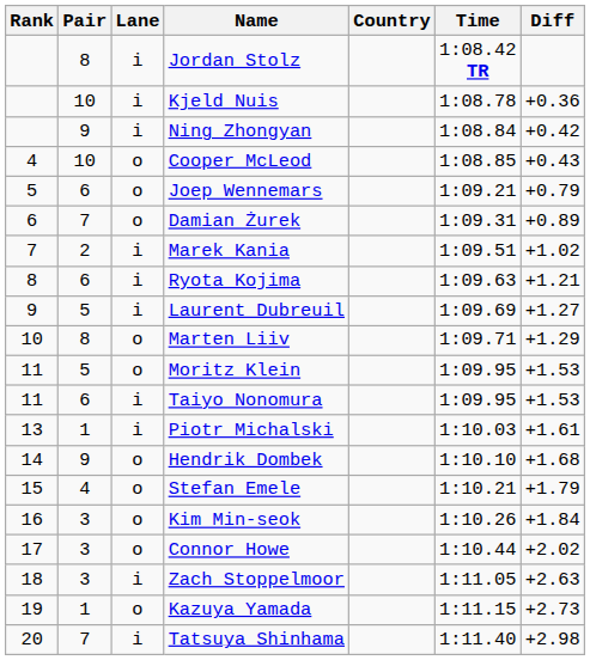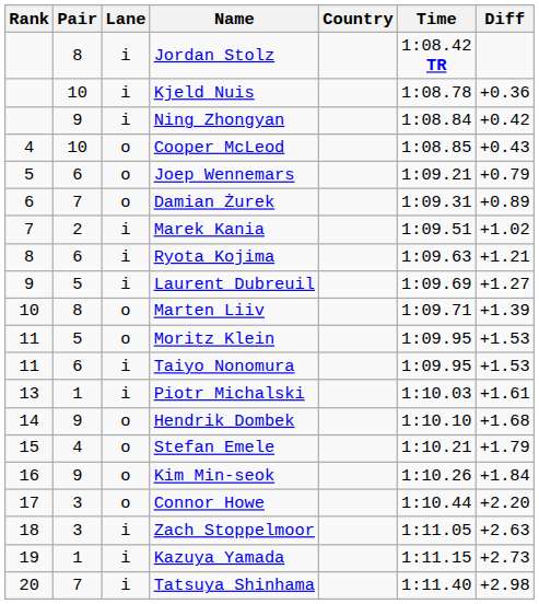 <table class="wikitable sortable" style="text-align:center">
 <tr>
 <th>Rank</th>
 <th>Pair</th>
 <th>Lane</th>
 <th>Name</th>
 <th>Country</th>
 <th>Time</th>
 <th>Diff</th>
 </tr>
 <tr>
 <td></td>
 <td>8</td>
 <td>i</td>
 <td align=left><a href='#'>Jordan Stolz</a></td>
 <td align=left></td>
 <td>1:08.42<br><strong><a href='#'>TR</a></strong></td>
 <td></td>
 </tr>
 <tr>
 <td></td>
 <td>10</td>
 <td>i</td>
 <td align=left><a href='#'>Kjeld Nuis</a></td>
 <td align=left></td>
 <td>1:08.78</td>
 <td>+0.36</td>
 </tr>
 <tr>
 <td></td>
 <td>9</td>
 <td>i</td>
 <td align=left><a href='#'>Ning Zhongyan</a></td>
 <td align=left></td>
 <td>1:08.84</td>
 <td>+0.42</td>
 </tr>
 <tr>
 <td>4</td>
 <td>10</td>
 <td>o</td>
 <td align=left><a href='#'>Cooper McLeod</a></td>
 <td align=left></td>
 <td>1:08.85</td>
 <td>+0.43</td>
 </tr>
 <tr>
 <td>5</td>
 <td>6</td>
 <td>o</td>
 <td align=left><a href='#'>Joep Wennemars</a></td>
 <td align=left></td>
 <td>1:09.21</td>
 <td>+0.79</td>
 </tr>
 <tr>
 <td>6</td>
 <td>7</td>
 <td>o</td>
 <td align=left><a href='#'>Damian Żurek</a></td>
 <td align=left></td>
 <td>1:09.31</td>
 <td>+0.89</td>
 </tr>
 <tr>
 <td>7</td>
 <td>2</td>
 <td>i</td>
 <td align=left><a href='#'>Marek Kania</a></td>
 <td align=left></td>
 <td>1:09.51</td>
 <td>+1.02</td>
 </tr>
 <tr>
 <td>8</td>
 <td>6</td>
 <td>i</td>
 <td align=left><a href='#'>Ryota Kojima</a></td>
 <td align=left></td>
 <td>1:09.63</td>
 <td>+1.21</td>
 </tr>
 <tr>
 <td>9</td>
 <td>5</td>
 <td>i</td>
 <td align=left><a href='#'>Laurent Dubreuil</a></td>
 <td align=left></td>
 <td>1:09.69</td>
 <td>+1.27</td>
 </tr>
 <tr>
 <td>10</td>
 <td>8</td>
 <td>o</td>
 <td align=left><a href='#'>Marten Liiv</a></td>
 <td align=left></td>
 <td>1:09.71</td>
-<td>+1.29</td>
+<td>+1.39</td>
 </tr>
 <tr>
 <td>11</td>
 <td>5</td>
 <td>o</td>
 <td align=left><a href='#'>Moritz Klein</a></td>
 <td align=left></td>
 <td>1:09.95</td>
 <td>+1.53</td>
 </tr>
 <tr>
 <td>11</td>
 <td>6</td>
 <td>i</td>
 <td align=left><a href='#'>Taiyo Nonomura</a></td>
 <td align=left></td>
 <td>1:09.95</td>
 <td>+1.53</td>
 </tr>
 <tr>
 <td>13</td>
 <td>1</td>
 <td>i</td>
 <td align=left><a href='#'>Piotr Michalski</a></td>
 <td align=left></td>
 <td>1:10.03</td>
 <td>+1.61</td>
 </tr>
 <tr>
 <td>14</td>
 <td>9</td>
 <td>o</td>
 <td align=left><a href='#'>Hendrik Dombek</a></td>
 <td align=left></td>
 <td>1:10.10</td>
 <td>+1.68</td>
 </tr>
 <tr>
 <td>15</td>
 <td>4</td>
 <td>o</td>
 <td align=left><a href='#'>Stefan Emele</a></td>
 <td align=left></td>
 <td>1:10.21</td>
 <td>+1.79</td>
 </tr>
 <tr>
 <td>16</td>
-<td>3</td>
+<td>9</td>
 <td>o</td>
 <td align=left><a href='#'>Kim Min-seok</a></td>
 <td align=left></td>
 <td>1:10.26</td>
 <td>+1.84</td>
 </tr>
 <tr>
 <td>17</td>
 <td>3</td>
 <td>o</td>
 <td align=left><a href='#'>Connor Howe</a></td>
 <td align=left></td>
 <td>1:10.44</td>
-<td>+2.02</td>
+<td>+2.20</td>
 </tr>
 <tr>
 <td>18</td>
 <td>3</td>
 <td>i</td>
 <td align=left><a href='#'>Zach Stoppelmoor</a></td>
 <td align=left></td>
 <td>1:11.05</td>
 <td>+2.63</td>
 </tr>
 <tr>
 <td>19</td>
 <td>1</td>
-<td>o</td>
+<td>i</td>
 <td align=left><a href='#'>Kazuya Yamada</a></td>
 <td align=left></td>
 <td>1:11.15</td>
 <td>+2.73</td>
 </tr>
 <tr>
 <td>20</td>
 <td>7</td>
 <td>i</td>
 <td align=left><a href='#'>Tatsuya Shinhama</a></td>
 <td align=left></td>
 <td>1:11.40</td>
 <td>+2.98</td>
 </tr>
 </table>
